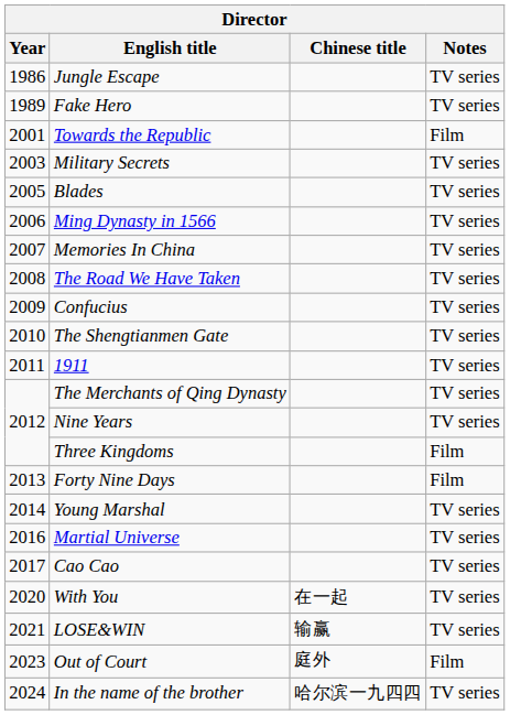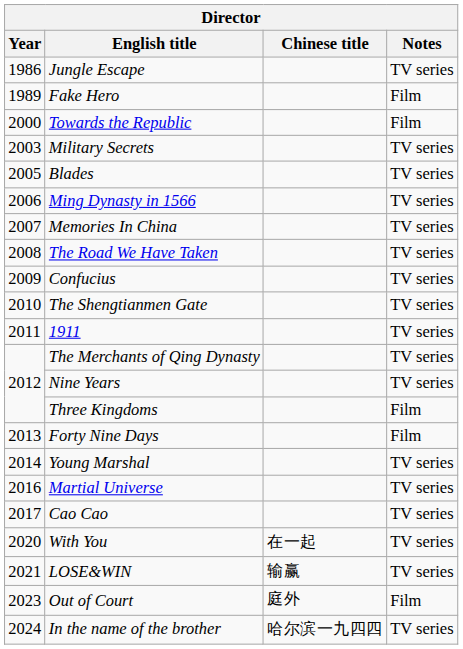 <table class="wikitable">
 <tr>
 <th colspan="5">Director</th>
 </tr>
 <tr>
 <th>Year</th>
 <th>English title</th>
 <th>Chinese title</th>
 <th>Notes</th>
 </tr>
 <tr>
 <td>1986</td>
 <td><em>Jungle Escape</em></td>
 <td></td>
 <td>TV series</td>
 </tr>
 <tr>
 <td>1989</td>
 <td><em>Fake Hero</em></td>
 <td></td>
-<td>TV series</td>
+<td>Film</td>
 </tr>
 <tr>
-<td>2001</td>
+<td>2000</td>
 <td><em><a href='#'>Towards the Republic</a></em></td>
 <td></td>
 <td>Film</td>
 </tr>
 <tr>
 <td>2003</td>
 <td><em>Military Secrets</em></td>
 <td></td>
 <td>TV series</td>
 </tr>
 <tr>
 <td>2005</td>
 <td><em>Blades</em></td>
 <td></td>
 <td>TV series</td>
 </tr>
 <tr>
 <td>2006</td>
 <td><em><a href='#'>Ming Dynasty in 1566</a></em></td>
 <td></td>
 <td>TV series</td>
 </tr>
 <tr>
 <td>2007</td>
 <td><em>Memories In China</em></td>
 <td></td>
 <td>TV series</td>
 </tr>
 <tr>
 <td>2008</td>
 <td><em><a href='#'>The Road We Have Taken</a></em></td>
 <td></td>
 <td>TV series</td>
 </tr>
 <tr>
 <td>2009</td>
 <td><em>Confucius</em></td>
 <td></td>
 <td>TV series</td>
 </tr>
 <tr>
 <td>2010</td>
 <td><em>The Shengtianmen Gate</em></td>
 <td></td>
 <td>TV series</td>
 </tr>
 <tr>
 <td>2011</td>
 <td><em><a href='#'>1911</a></em></td>
 <td></td>
 <td>TV series</td>
 </tr>
 <tr>
 <td rowspan="3">2012</td>
 <td><em>The Merchants of Qing Dynasty</em></td>
 <td></td>
 <td>TV series</td>
 </tr>
 <tr>
 <td><em>Nine Years</em></td>
 <td></td>
 <td>TV series</td>
 </tr>
 <tr>
 <td><em>Three Kingdoms</em></td>
 <td></td>
 <td>Film</td>
 </tr>
 <tr>
 <td>2013</td>
 <td><em>Forty Nine Days</em></td>
 <td></td>
 <td>Film</td>
 </tr>
 <tr>
 <td>2014</td>
 <td><em>Young Marshal</em></td>
 <td></td>
 <td>TV series</td>
 </tr>
 <tr>
 <td>2016</td>
 <td><em><a href='#'>Martial Universe</a></em></td>
 <td></td>
 <td>TV series</td>
 </tr>
 <tr>
 <td>2017</td>
 <td><em>Cao Cao</em></td>
 <td></td>
 <td>TV series</td>
 </tr>
 <tr>
 <td>2020</td>
 <td><em>With You</em></td>
 <td>在一起</td>
 <td>TV series</td>
 </tr>
 <tr>
 <td>2021</td>
 <td><em>LOSE&WIN</em></td>
 <td>输赢</td>
 <td>TV series</td>
 </tr>
 <tr>
 <td>2023</td>
 <td><em>Out of Court</em></td>
 <td>庭外</td>
 <td>Film</td>
 </tr>
 <tr>
 <td>2024</td>
 <td><em>In the name of the brother</em></td>
 <td>哈尔滨一九四四</td>
 <td>TV series</td>
 </tr>
 </table>
